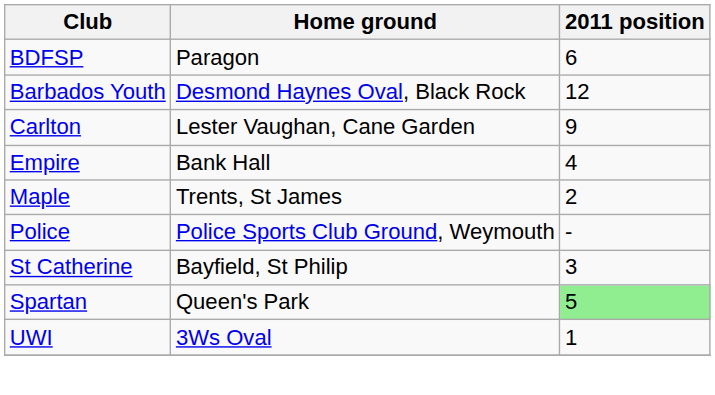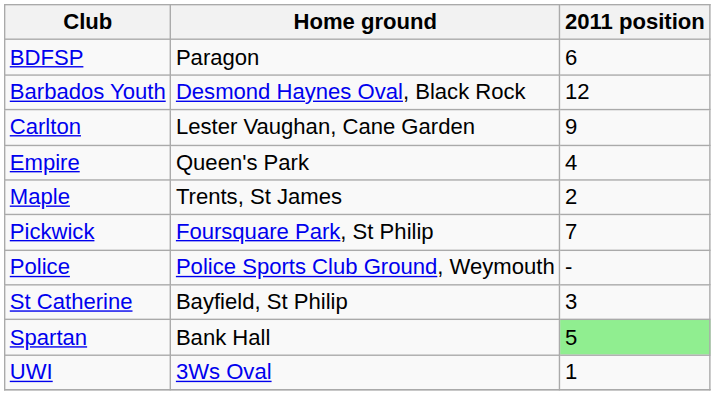 <table class="wikitable">
 <tr>
 <th>Club</th>
 <th>Home ground</th>
 <th>2011 position</th>
 </tr>
 <tr>
 <td><a href='#'>BDFSP</a></td>
 <td>Paragon</td>
 <td>6</td>
 </tr>
 <tr>
 <td><a href='#'>Barbados Youth</a></td>
 <td><a href='#'>Desmond Haynes Oval</a>, Black Rock</td>
 <td>12</td>
 </tr>
 <tr>
 <td><a href='#'>Carlton</a></td>
 <td>Lester Vaughan, Cane Garden</td>
 <td>9</td>
 </tr>
 <tr>
 <td><a href='#'>Empire</a></td>
-<td>Bank Hall</td>
+<td>Queen's Park</td>
 <td>4</td>
 </tr>
 <tr>
 <td><a href='#'>Maple</a></td>
 <td>Trents, St James</td>
 <td>2</td>
+</tr>
+<tr>
+<td><a href='#'>Pickwick</a></td>
+<td><a href='#'>Foursquare Park</a>, St Philip</td>
+<td>7</td>
 </tr>
 <tr>
 <td><a href='#'>Police</a></td>
 <td><a href='#'>Police Sports Club Ground</a>, Weymouth</td>
 <td>-</td>
 </tr>
 <tr>
 <td><a href='#'>St Catherine</a></td>
 <td>Bayfield, St Philip</td>
 <td>3</td>
 </tr>
 <tr>
 <td><a href='#'>Spartan</a></td>
-<td>Queen's Park</td>
+<td>Bank Hall</td>
 <td style="background: lightgreen;">5</td>
 </tr>
 <tr>
 <td><a href='#'>UWI</a></td>
 <td><a href='#'>3Ws Oval</a></td>
 <td>1</td>
 </tr>
 <tr>
 </tr>
 </table>
